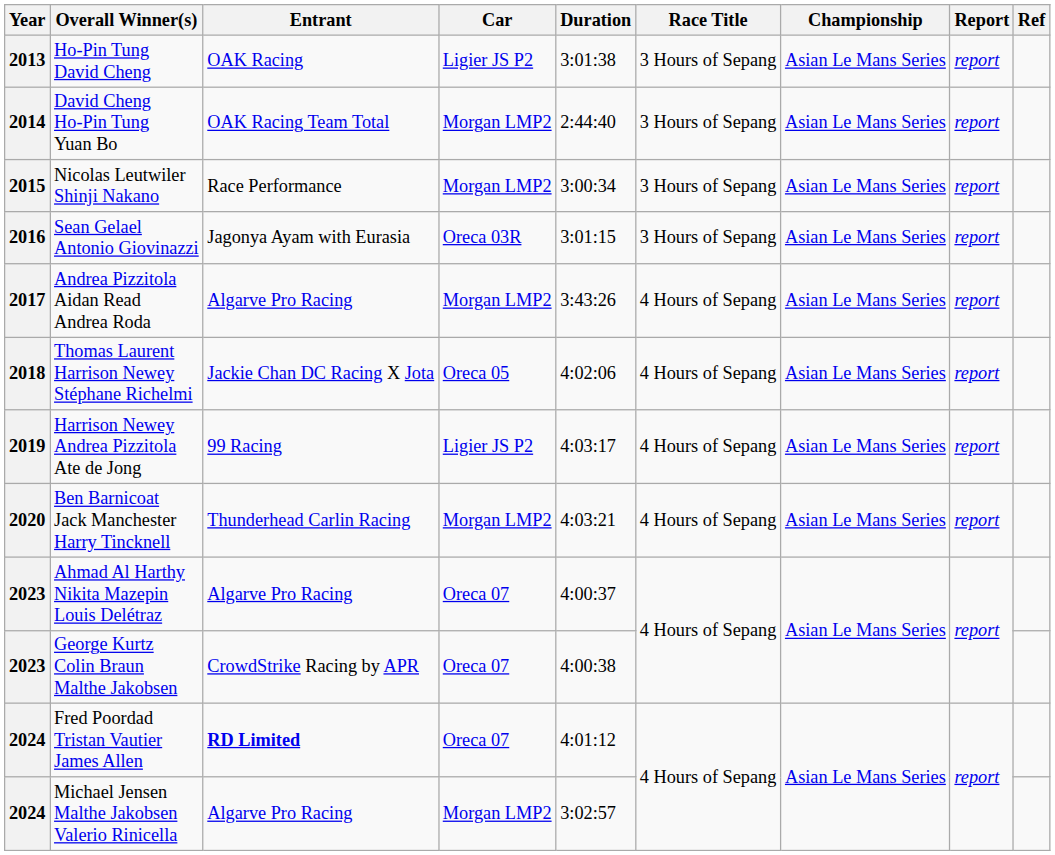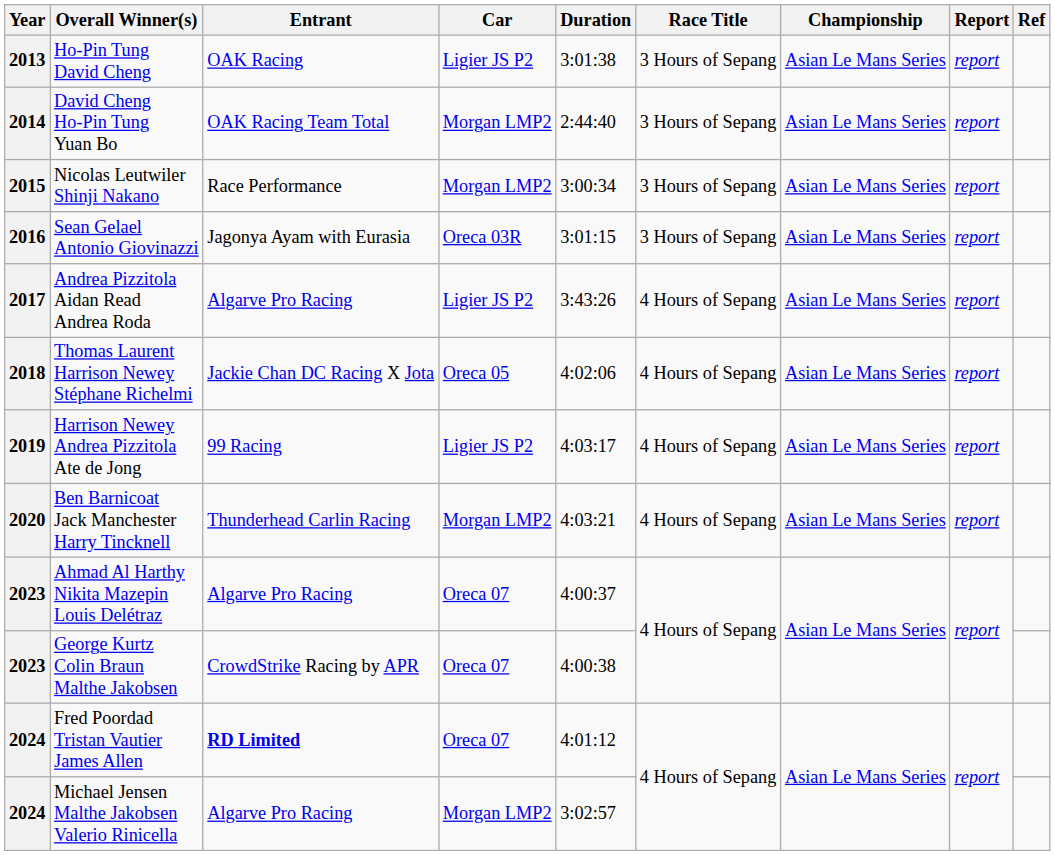 <table class="wikitable" style="font-size: 90%;">
 <tr>
 <th>Year</th>
 <th>Overall Winner(s)</th>
 <th>Entrant</th>
 <th>Car</th>
 <th>Duration</th>
 <th>Race Title</th>
 <th>Championship</th>
 <th>Report</th>
 <th>Ref</th>
 </tr>
 <tr>
 <th>2013</th>
 <td> <a href='#'>Ho-Pin Tung</a><br> <a href='#'>David Cheng</a></td>
 <td> <a href='#'>OAK Racing</a></td>
 <td><a href='#'>Ligier JS P2</a></td>
 <td>3:01:38</td>
 <td>3 Hours of Sepang</td>
 <td><a href='#'>Asian Le Mans Series</a></td>
 <td><em><a href='#'>report</a></em></td>
 <td></td>
 </tr>
 <tr>
 <th>2014</th>
 <td> <a href='#'>David Cheng</a><br> <a href='#'>Ho-Pin Tung</a><br> Yuan Bo</td>
 <td> <a href='#'>OAK Racing Team Total</a></td>
 <td><a href='#'>Morgan LMP2</a></td>
 <td>2:44:40</td>
 <td>3 Hours of Sepang</td>
 <td><a href='#'>Asian Le Mans Series</a></td>
 <td><em><a href='#'>report</a></em></td>
 <td></td>
 </tr>
 <tr>
 <th>2015</th>
 <td> Nicolas Leutwiler<br> <a href='#'>Shinji Nakano</a></td>
 <td> Race Performance</td>
 <td><a href='#'>Morgan LMP2</a></td>
 <td>3:00:34</td>
 <td>3 Hours of Sepang</td>
 <td><a href='#'>Asian Le Mans Series</a></td>
 <td><em><a href='#'>report</a></em></td>
 <td></td>
 </tr>
 <tr>
 <th>2016</th>
 <td> <a href='#'>Sean Gelael</a><br> <a href='#'>Antonio Giovinazzi</a></td>
 <td> Jagonya Ayam with Eurasia</td>
 <td><a href='#'>Oreca 03R</a></td>
 <td>3:01:15</td>
 <td>3 Hours of Sepang</td>
 <td><a href='#'>Asian Le Mans Series</a></td>
 <td><em><a href='#'>report</a></em></td>
 <td></td>
 </tr>
 <tr>
 <th>2017</th>
 <td> <a href='#'>Andrea Pizzitola</a><br> Aidan Read<br> Andrea Roda</td>
 <td> <a href='#'>Algarve Pro Racing</a></td>
-<td><a href='#'>Morgan LMP2</a></td>
+<td><a href='#'>Ligier JS P2</a></td>
 <td>3:43:26</td>
 <td>4 Hours of Sepang</td>
 <td><a href='#'>Asian Le Mans Series</a></td>
 <td><em><a href='#'>report</a></em></td>
 <td></td>
 </tr>
 <tr>
 <th>2018</th>
 <td> <a href='#'>Thomas Laurent</a><br> <a href='#'>Harrison Newey</a><br> <a href='#'>Stéphane Richelmi</a></td>
 <td> <a href='#'>Jackie Chan DC Racing</a> X <a href='#'>Jota</a></td>
 <td><a href='#'>Oreca 05</a></td>
 <td>4:02:06</td>
 <td>4 Hours of Sepang</td>
 <td><a href='#'>Asian Le Mans Series</a></td>
 <td><em><a href='#'>report</a></em></td>
 <td></td>
 </tr>
 <tr>
 <th>2019</th>
 <td> <a href='#'>Harrison Newey</a><br> <a href='#'>Andrea Pizzitola</a><br> Ate de Jong</td>
 <td> <a href='#'>99 Racing</a></td>
 <td><a href='#'>Ligier JS P2</a></td>
 <td>4:03:17</td>
 <td>4 Hours of Sepang</td>
 <td><a href='#'>Asian Le Mans Series</a></td>
 <td><em><a href='#'>report</a></em></td>
 <td></td>
 </tr>
 <tr>
 <th>2020</th>
 <td> <a href='#'>Ben Barnicoat</a><br> Jack Manchester<br> <a href='#'>Harry Tincknell</a></td>
 <td> <a href='#'>Thunderhead Carlin Racing</a></td>
 <td><a href='#'>Morgan LMP2</a></td>
 <td>4:03:21</td>
 <td>4 Hours of Sepang</td>
 <td><a href='#'>Asian Le Mans Series</a></td>
 <td><em><a href='#'>report</a></em></td>
 <td></td>
 </tr>
 <tr>
 <th>2023<br></th>
 <td> <a href='#'>Ahmad Al Harthy</a><br> <a href='#'>Nikita Mazepin</a><br> <a href='#'>Louis Delétraz</a></td>
 <td> <a href='#'>Algarve Pro Racing</a></td>
 <td><a href='#'>Oreca 07</a></td>
 <td>4:00:37</td>
 <td rowspan="2">4 Hours of Sepang</td>
 <td rowspan="2"><a href='#'>Asian Le Mans Series</a></td>
 <td rowspan="2"><em><a href='#'>report</a></em></td>
 <td></td>
 </tr>
 <tr>
 <th>2023<br></th>
 <td> <a href='#'>George Kurtz</a><br> <a href='#'>Colin Braun</a><br> <a href='#'>Malthe Jakobsen</a></td>
 <td> <a href='#'>CrowdStrike</a> Racing by <a href='#'>APR</a></td>
 <td><a href='#'>Oreca 07</a></td>
 <td>4:00:38</td>
 <td></td>
 </tr>
 <tr>
 <th>2024<br></th>
 <td> Fred Poordad<br> <a href='#'>Tristan Vautier</a><br> <a href='#'>James Allen</a></td>
 <td><strong> <a href='#'>RD Limited</a></strong></td>
 <td><a href='#'>Oreca 07</a></td>
 <td>4:01:12</td>
 <td rowspan="2">4 Hours of Sepang</td>
 <td rowspan="2"><a href='#'>Asian Le Mans Series</a></td>
 <td rowspan="2"><em><a href='#'>report</a></em></td>
 <td></td>
 </tr>
 <tr>
 <th>2024<br></th>
 <td> Michael Jensen<br> <a href='#'>Malthe Jakobsen</a><br> <a href='#'>Valerio Rinicella</a></td>
 <td> <a href='#'>Algarve Pro Racing</a></td>
 <td><a href='#'>Morgan LMP2</a></td>
 <td>3:02:57</td>
 <td></td>
 </tr>
 </table>
